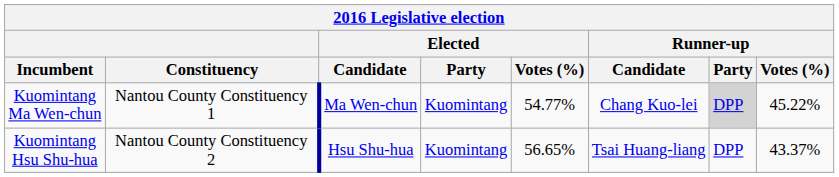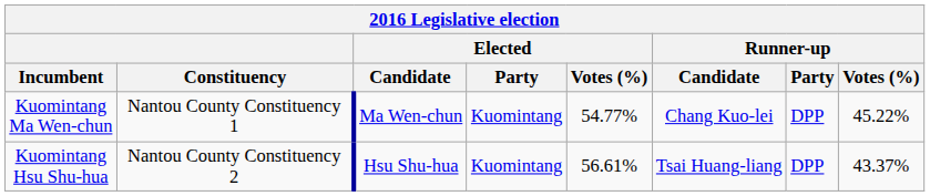 <table class="wikitable collapsible sortable" style="text-align:center">
 <tr>
 <th colspan="8"><a href='#'>2016 Legislative election</a></th>
 </tr>
 <tr>
 <th colspan="2"> </th>
 <th colspan="3">Elected</th>
 <th colspan="3">Runner-up</th>
 </tr>
 <tr>
 <th>Incumbent</th>
 <th style="width:200px;">Constituency</th>
 <th>Candidate</th>
 <th>Party</th>
 <th>Votes (%)</th>
 <th>Candidate</th>
 <th>Party</th>
 <th>Votes (%)</th>
 </tr>
 <tr>
 <td><a href='#'>Kuomintang</a><br><a href='#'>Ma Wen-chun</a></td>
 <td style="border-right:4px solid #000099;" align="center">Nantou County Constituency 1</td>
 <td><a href='#'>Ma Wen-chun</a></td>
 <td align="left"><a href='#'>Kuomintang</a></td>
 <td>54.77%</td>
 <td><a href='#'>Chang Kuo-lei</a></td>
-<td align="left" style="background: lightgrey;"><a href='#'>DPP</a></td>
+<td align="left"><a href='#'>DPP</a></td>
 <td>45.22%</td>
 </tr>
 <tr>
 <td><a href='#'>Kuomintang</a><br><a href='#'>Hsu Shu-hua</a></td>
 <td style="border-right:4px solid #000099;" align="center">Nantou County Constituency 2</td>
 <td><a href='#'>Hsu Shu-hua</a></td>
 <td align="left"><a href='#'>Kuomintang</a></td>
-<td>56.65%</td>
+<td>56.61%</td>
 <td><a href='#'>Tsai Huang-liang</a></td>
 <td align="left"><a href='#'>DPP</a></td>
 <td>43.37%</td>
 </tr>
 </table>
